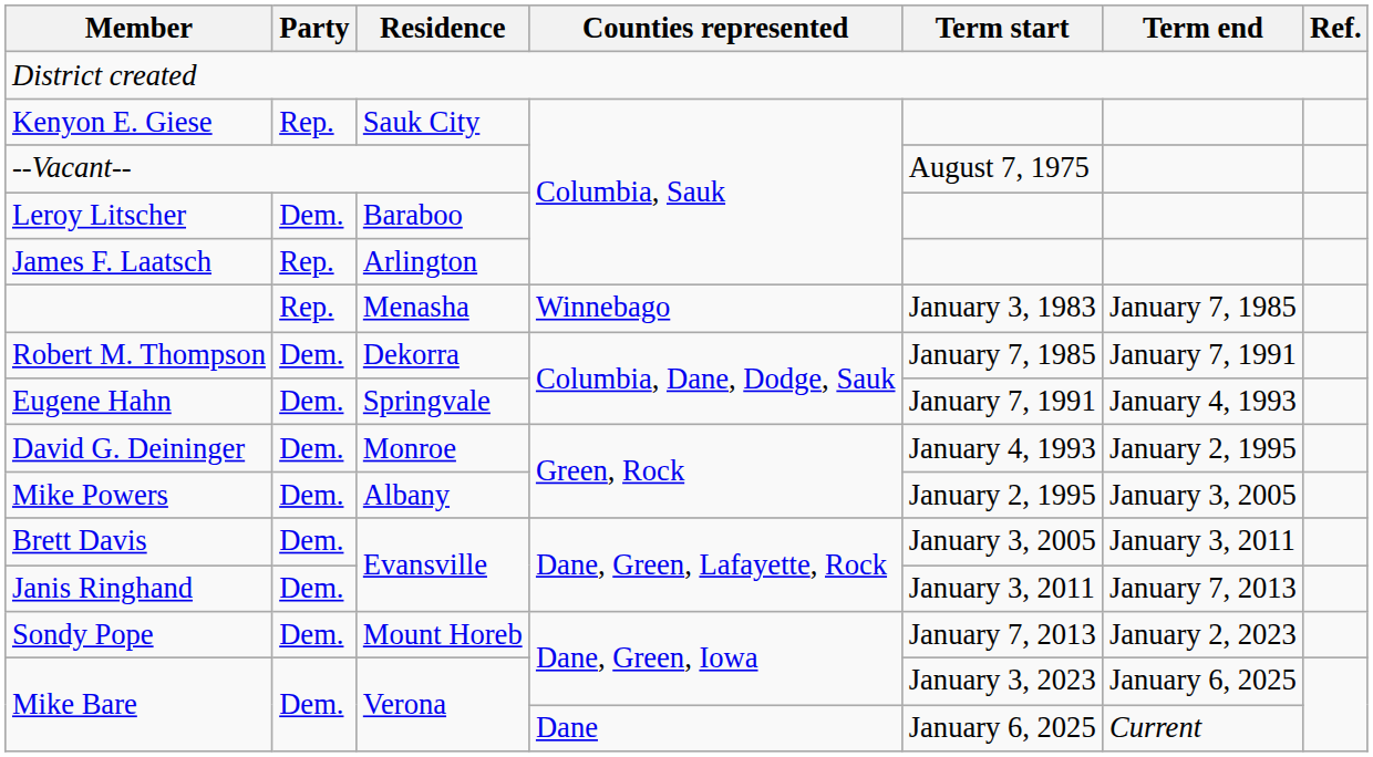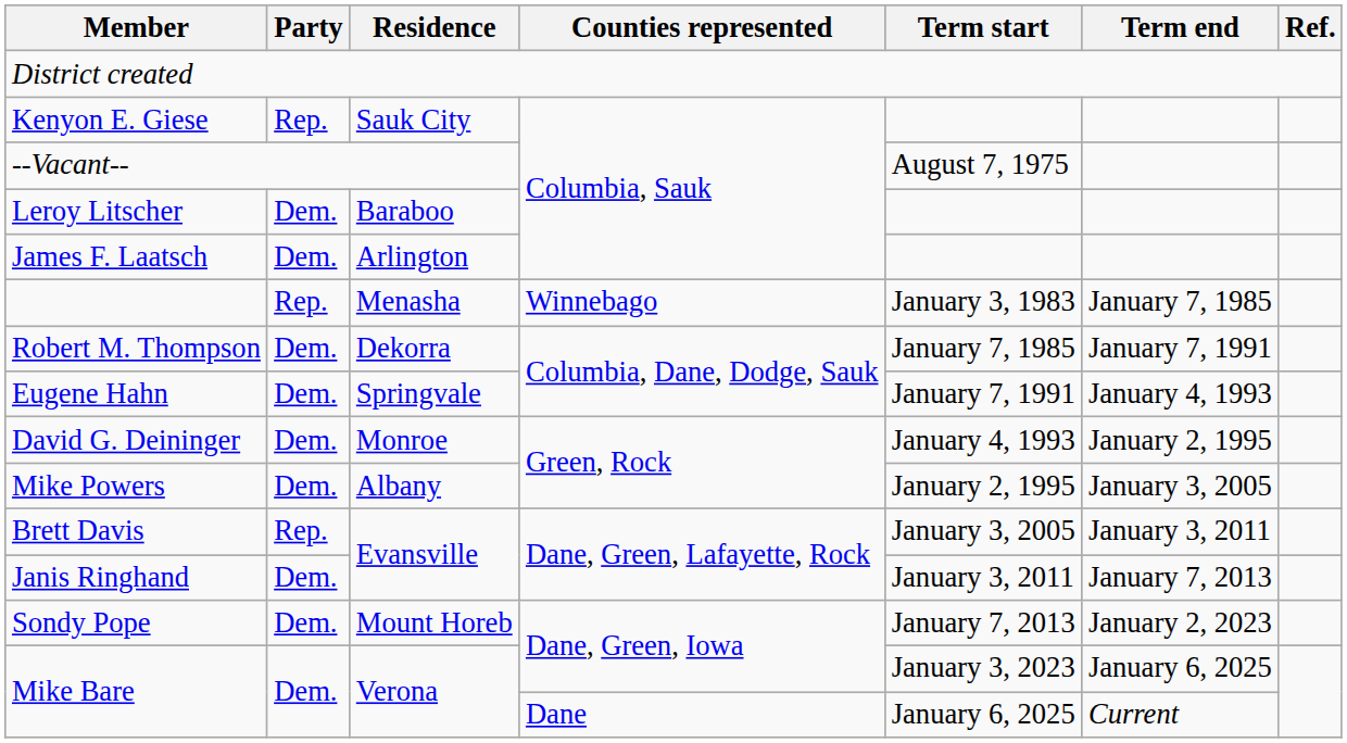 <table class="wikitable">
 <tr>
 <th>Member</th>
 <th>Party</th>
 <th>Residence</th>
 <th>Counties represented</th>
 <th>Term start</th>
 <th>Term end</th>
 <th>Ref.</th>
 </tr>
 <tr>
 <td colspan="7"><em>District created</em></td>
 </tr>
 <tr>
 <td><a href='#'>Kenyon E. Giese</a></td>
 <td><a href='#'>Rep.</a></td>
 <td><a href='#'>Sauk City</a></td>
 <td rowspan="4"><a href='#'>Columbia</a>, <a href='#'>Sauk</a></td>
 <td></td>
 <td></td>
 <td></td>
 </tr>
 <tr>
 <td colspan="3"><em>--Vacant--</em></td>
 <td>August 7, 1975</td>
 <td></td>
 <td></td>
 </tr>
 <tr>
 <td><a href='#'>Leroy Litscher</a></td>
 <td><a href='#'>Dem.</a></td>
 <td><a href='#'>Baraboo</a></td>
 <td></td>
 <td></td>
 <td></td>
 </tr>
 <tr>
 <td><a href='#'>James F. Laatsch</a></td>
-<td><a href='#'>Rep.</a></td>
+<td><a href='#'>Dem.</a></td>
 <td><a href='#'>Arlington</a></td>
 <td></td>
 <td></td>
 <td></td>
 </tr>
 <tr>
 <td></td>
 <td><a href='#'>Rep.</a></td>
 <td><a href='#'>Menasha</a></td>
 <td><a href='#'>Winnebago</a></td>
 <td>January 3, 1983</td>
 <td>January 7, 1985</td>
 <td></td>
 </tr>
 <tr>
 <td><a href='#'>Robert M. Thompson</a></td>
 <td><a href='#'>Dem.</a></td>
 <td><a href='#'>Dekorra</a></td>
 <td rowspan="2"><a href='#'>Columbia</a>, <a href='#'>Dane</a>, <a href='#'>Dodge</a>, <a href='#'>Sauk</a></td>
 <td>January 7, 1985</td>
 <td>January 7, 1991</td>
 <td></td>
 </tr>
 <tr>
 <td><a href='#'>Eugene Hahn</a></td>
 <td><a href='#'>Dem.</a></td>
 <td><a href='#'>Springvale</a></td>
 <td>January 7, 1991</td>
 <td>January 4, 1993</td>
 <td></td>
 </tr>
 <tr>
 <td><a href='#'>David G. Deininger</a></td>
 <td><a href='#'>Dem.</a></td>
 <td><a href='#'>Monroe</a></td>
 <td rowspan="2"><a href='#'>Green</a>, <a href='#'>Rock</a></td>
 <td>January 4, 1993</td>
 <td>January 2, 1995</td>
 <td></td>
 </tr>
 <tr>
 <td><a href='#'>Mike Powers</a></td>
 <td><a href='#'>Dem.</a></td>
 <td><a href='#'>Albany</a></td>
 <td>January 2, 1995</td>
 <td>January 3, 2005</td>
 <td></td>
 </tr>
 <tr>
 <td><a href='#'>Brett Davis</a></td>
-<td><a href='#'>Dem.</a></td>
+<td><a href='#'>Rep.</a></td>
 <td rowspan="2"><a href='#'>Evansville</a></td>
 <td rowspan="2"><a href='#'>Dane</a>, <a href='#'>Green</a>, <a href='#'>Lafayette</a>, <a href='#'>Rock</a></td>
 <td>January 3, 2005</td>
 <td>January 3, 2011</td>
 <td></td>
 </tr>
 <tr>
 <td><a href='#'>Janis Ringhand</a></td>
 <td><a href='#'>Dem.</a></td>
 <td>January 3, 2011</td>
 <td>January 7, 2013</td>
 <td></td>
 </tr>
 <tr>
 <td><a href='#'>Sondy Pope</a></td>
 <td><a href='#'>Dem.</a></td>
 <td><a href='#'>Mount Horeb</a></td>
 <td rowspan="2"><a href='#'>Dane</a>, <a href='#'>Green</a>, <a href='#'>Iowa</a></td>
 <td>January 7, 2013</td>
 <td>January 2, 2023</td>
 <td></td>
 </tr>
 <tr>
 <td rowspan="2"><a href='#'>Mike Bare</a></td>
 <td rowspan="2" ><a href='#'>Dem.</a></td>
 <td rowspan="2"><a href='#'>Verona</a></td>
 <td>January 3, 2023</td>
 <td>January 6, 2025</td>
 <td rowspan="2"></td>
 </tr>
 <tr>
 <td><a href='#'>Dane</a></td>
 <td>January 6, 2025</td>
 <td><em>Current</em></td>
 </tr>
 </table>
